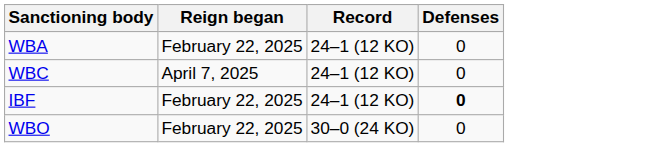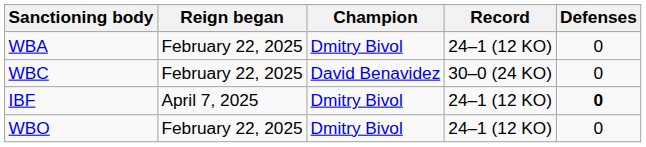 <table class="wikitable">
 <tr>
 <th>Sanctioning body</th>
 <th>Reign began</th>
+<th>Champion</th>
 <th>Record</th>
 <th>Defenses</th>
 </tr>
 <tr>
 <td><a href='#'>WBA</a></td>
 <td>February 22, 2025</td>
+<td><a href='#'>Dmitry Bivol</a></td>
 <td>24–1 (12 KO)</td>
 <td align=center>0</td>
 </tr>
 <tr>
 <td><a href='#'>WBC</a></td>
-<td>April 7, 2025</td>
-<td>24–1 (12 KO)</td>
+<td>February 22, 2025</td>
+<td><a href='#'>David Benavidez</a></td>
+<td>30–0 (24 KO)</td>
 <td align=center>0</td>
 </tr>
 <tr>
 <td><a href='#'>IBF</a></td>
-<td>February 22, 2025</td>
+<td>April 7, 2025</td>
+<td><a href='#'>Dmitry Bivol</a></td>
 <td>24–1 (12 KO)</td>
 <td align=center><strong>0</strong></td>
 </tr>
 <tr>
 <td><a href='#'>WBO</a></td>
 <td>February 22, 2025</td>
-<td>30–0 (24 KO)</td>
+<td><a href='#'>Dmitry Bivol</a></td>
+<td>24–1 (12 KO)</td>
 <td align=center>0</td>
 </tr>
 </table>
